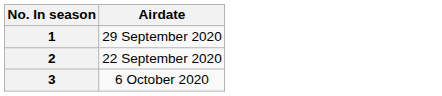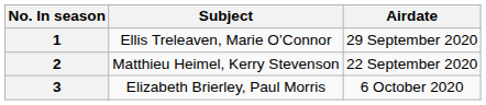 <table class="wikitable plainrowheaders" style="text-align: center">
 <tr>
 <th>No. In season</th>
+<th>Subject</th>
 <th>Airdate</th>
 </tr>
 <tr>
 <th>1</th>
+<td>Ellis Treleaven, Marie O’Connor</td>
 <td>29 September 2020</td>
 </tr>
 <tr>
 <th>2</th>
+<td>Matthieu Heimel, Kerry Stevenson</td>
 <td>22 September 2020</td>
 </tr>
 <tr>
 <th>3</th>
+<td>Elizabeth Brierley, Paul Morris</td>
 <td>6 October 2020</td>
 </tr>
 </table>
